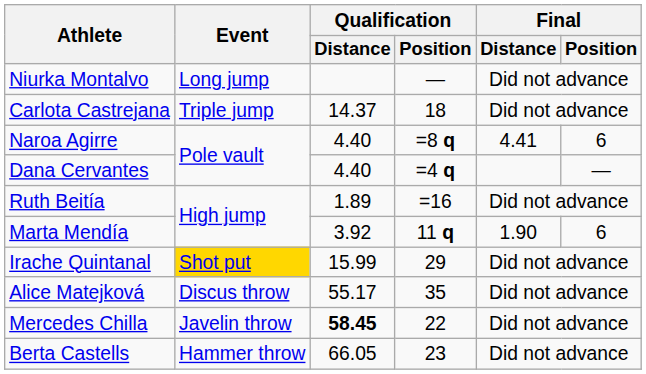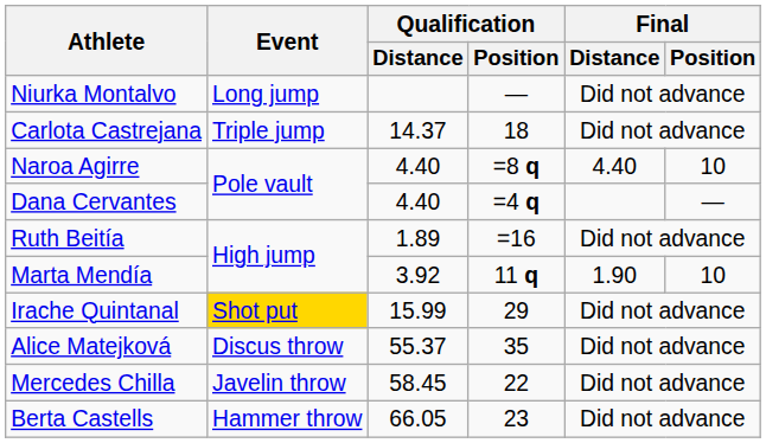 <table class=wikitable style="font-size:90%">
 <tr>
 <th rowspan="2">Athlete</th>
 <th rowspan="2">Event</th>
 <th colspan="2">Qualification</th>
 <th colspan="2">Final</th>
 </tr>
 <tr style="font-size:95%">
 <th>Distance</th>
 <th>Position</th>
 <th>Distance</th>
 <th>Position</th>
 </tr>
 <tr align=center>
 <td align=left><a href='#'>Niurka Montalvo</a></td>
 <td align=left><a href='#'>Long jump</a></td>
 <td></td>
 <td>—</td>
 <td colspan=2>Did not advance</td>
 </tr>
 <tr align=center>
 <td align=left><a href='#'>Carlota Castrejana</a></td>
 <td align=left><a href='#'>Triple jump</a></td>
 <td>14.37</td>
 <td>18</td>
 <td colspan=2>Did not advance</td>
 </tr>
 <tr align=center>
 <td align=left><a href='#'>Naroa Agirre</a></td>
 <td align=left rowspan=2><a href='#'>Pole vault</a></td>
 <td>4.40</td>
 <td>=8 <strong>q</strong></td>
-<td>4.41</td>
-<td>6</td>
+<td>4.40</td>
+<td>10</td>
 </tr>
 <tr align=center>
 <td align=left><a href='#'>Dana Cervantes</a></td>
 <td>4.40</td>
 <td>=4 <strong>q</strong></td>
 <td></td>
 <td>—</td>
 </tr>
 <tr align=center>
 <td align=left><a href='#'>Ruth Beitía</a></td>
 <td align=left rowspan=2><a href='#'>High jump</a></td>
 <td>1.89</td>
 <td>=16</td>
 <td colspan=2>Did not advance</td>
 </tr>
 <tr align=center>
 <td align=left><a href='#'>Marta Mendía</a></td>
 <td>3.92</td>
 <td>11 <strong>q</strong></td>
 <td>1.90</td>
-<td>6</td>
+<td>10</td>
 </tr>
 <tr align=center>
 <td align=left><a href='#'>Irache Quintanal</a></td>
 <td align=left style="background: gold;"><a href='#'>Shot put</a></td>
 <td>15.99</td>
 <td>29</td>
 <td colspan=2>Did not advance</td>
 </tr>
 <tr align=center>
 <td align=left><a href='#'>Alice Matejková</a></td>
 <td align=left><a href='#'>Discus throw</a></td>
-<td>55.17</td>
+<td>55.37</td>
 <td>35</td>
 <td colspan=2>Did not advance</td>
 </tr>
 <tr align=center>
 <td align=left><a href='#'>Mercedes Chilla</a></td>
 <td align=left><a href='#'>Javelin throw</a></td>
-<td><strong>58.45</strong></td>
+<td>58.45</td>
 <td>22</td>
 <td colspan=2>Did not advance</td>
 </tr>
 <tr align=center>
 <td align=left><a href='#'>Berta Castells</a></td>
 <td align=left><a href='#'>Hammer throw</a></td>
 <td>66.05</td>
 <td>23</td>
 <td colspan=2>Did not advance</td>
 </tr>
 </table>
